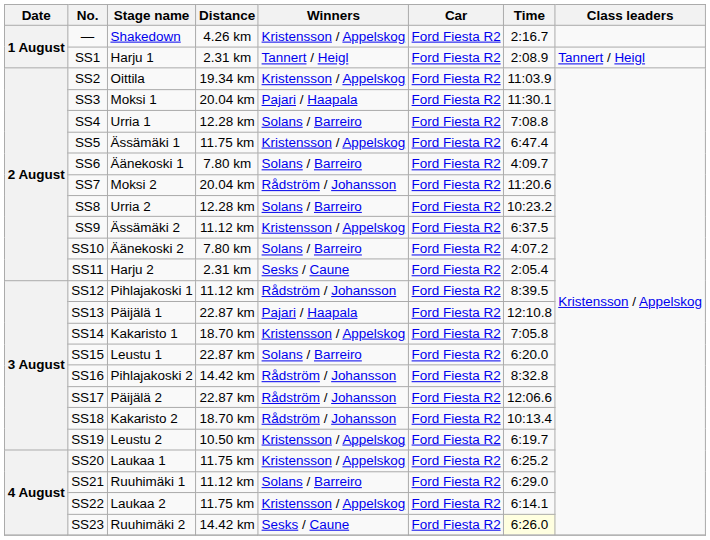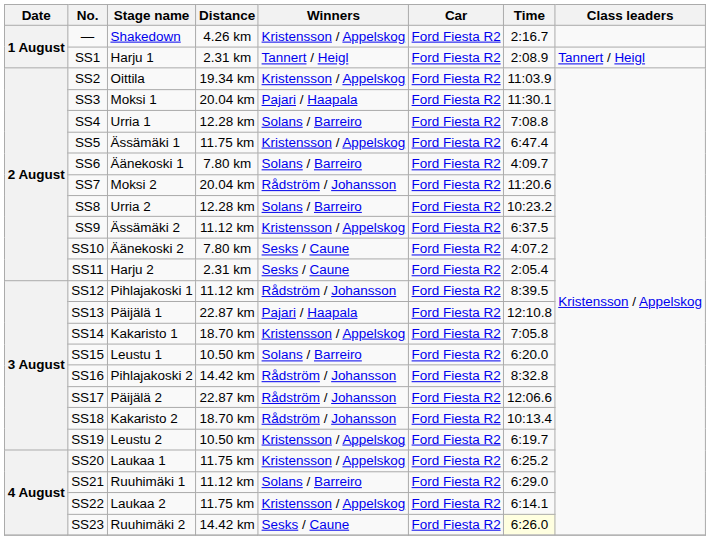 <table class="wikitable" style="font-size: 85%;">
 <tr>
 <th>Date</th>
 <th>No.</th>
 <th>Stage name</th>
 <th>Distance</th>
 <th>Winners</th>
 <th>Car</th>
 <th>Time</th>
 <th>Class leaders</th>
 </tr>
 <tr>
 <th nowrap rowspan="2">1 August</th>
 <td align="center">—</td>
 <td nowrap><a href='#'>Shakedown</a></td>
 <td align="center">4.26 km</td>
 <td nowrap><a href='#'>Kristensson</a> / <a href='#'>Appelskog</a></td>
 <td nowrap><a href='#'>Ford Fiesta R2</a></td>
 <td align="center">2:16.7</td>
 <td></td>
 </tr>
 <tr>
 <td align="center">SS1</td>
 <td>Harju 1</td>
 <td align="center">2.31 km</td>
 <td><a href='#'>Tannert</a> / <a href='#'>Heigl</a></td>
 <td><a href='#'>Ford Fiesta R2</a></td>
 <td align="center">2:08.9</td>
 <td><a href='#'>Tannert</a> / <a href='#'>Heigl</a></td>
 </tr>
 <tr>
 <th rowspan="10">2 August</th>
 <td align="center">SS2</td>
 <td>Oittila</td>
 <td align="center">19.34 km</td>
 <td><a href='#'>Kristensson</a> / <a href='#'>Appelskog</a></td>
 <td><a href='#'>Ford Fiesta R2</a></td>
 <td align="center">11:03.9</td>
 <td rowspan="22" nowrap><a href='#'>Kristensson</a> / <a href='#'>Appelskog</a></td>
 </tr>
 <tr>
 <td align="center">SS3</td>
 <td>Moksi 1</td>
 <td align="center">20.04 km</td>
 <td><a href='#'>Pajari</a> / <a href='#'>Haapala</a></td>
 <td><a href='#'>Ford Fiesta R2</a></td>
 <td align="center">11:30.1</td>
 </tr>
 <tr>
 <td align="center">SS4</td>
 <td>Urria 1</td>
 <td align="center">12.28 km</td>
 <td><a href='#'>Solans</a> / <a href='#'>Barreiro</a></td>
 <td><a href='#'>Ford Fiesta R2</a></td>
 <td align="center">7:08.8</td>
 </tr>
 <tr>
 <td align="center">SS5</td>
 <td>Ässämäki 1</td>
 <td align="center">11.75 km</td>
 <td><a href='#'>Kristensson</a> / <a href='#'>Appelskog</a></td>
 <td><a href='#'>Ford Fiesta R2</a></td>
 <td align="center">6:47.4</td>
 </tr>
 <tr>
 <td align="center">SS6</td>
 <td>Äänekoski 1</td>
 <td align="center">7.80 km</td>
 <td><a href='#'>Solans</a> / <a href='#'>Barreiro</a></td>
 <td><a href='#'>Ford Fiesta R2</a></td>
 <td align="center">4:09.7</td>
 </tr>
 <tr>
 <td align="center">SS7</td>
 <td>Moksi 2</td>
 <td align="center">20.04 km</td>
 <td><a href='#'>Rådström</a> / <a href='#'>Johansson</a></td>
 <td><a href='#'>Ford Fiesta R2</a></td>
 <td align="center">11:20.6</td>
 </tr>
 <tr>
 <td align="center">SS8</td>
 <td>Urria 2</td>
 <td align="center">12.28 km</td>
 <td><a href='#'>Solans</a> / <a href='#'>Barreiro</a></td>
 <td><a href='#'>Ford Fiesta R2</a></td>
 <td align="center">10:23.2</td>
 </tr>
 <tr>
 <td align="center">SS9</td>
 <td>Ässämäki 2</td>
 <td align="center">11.12 km</td>
 <td><a href='#'>Kristensson</a> / <a href='#'>Appelskog</a></td>
 <td><a href='#'>Ford Fiesta R2</a></td>
 <td align="center">6:37.5</td>
 </tr>
 <tr>
 <td align="center">SS10</td>
 <td>Äänekoski 2</td>
 <td align="center">7.80 km</td>
-<td><a href='#'>Solans</a> / <a href='#'>Barreiro</a></td>
+<td><a href='#'>Sesks</a> / <a href='#'>Caune</a></td>
 <td><a href='#'>Ford Fiesta R2</a></td>
 <td align="center">4:07.2</td>
 </tr>
 <tr>
 <td align="center">SS11</td>
 <td>Harju 2</td>
 <td align="center">2.31 km</td>
 <td><a href='#'>Sesks</a> / <a href='#'>Caune</a></td>
 <td><a href='#'>Ford Fiesta R2</a></td>
 <td align="center">2:05.4</td>
 </tr>
 <tr>
 <th rowspan="8">3 August</th>
 <td align="center">SS12</td>
 <td>Pihlajakoski 1</td>
 <td align="center">11.12 km</td>
 <td><a href='#'>Rådström</a> / <a href='#'>Johansson</a></td>
 <td><a href='#'>Ford Fiesta R2</a></td>
 <td align="center">8:39.5</td>
 </tr>
 <tr>
 <td align="center">SS13</td>
 <td>Päijälä 1</td>
 <td align="center">22.87 km</td>
 <td><a href='#'>Pajari</a> / <a href='#'>Haapala</a></td>
 <td><a href='#'>Ford Fiesta R2</a></td>
 <td align="center">12:10.8</td>
 </tr>
 <tr>
 <td align="center">SS14</td>
 <td>Kakaristo 1</td>
 <td align="center">18.70 km</td>
 <td><a href='#'>Kristensson</a> / <a href='#'>Appelskog</a></td>
 <td><a href='#'>Ford Fiesta R2</a></td>
 <td align="center">7:05.8</td>
 </tr>
 <tr>
 <td align="center">SS15</td>
 <td>Leustu 1</td>
-<td align="center">22.87 km</td>
+<td align="center">10.50 km</td>
 <td><a href='#'>Solans</a> / <a href='#'>Barreiro</a></td>
 <td><a href='#'>Ford Fiesta R2</a></td>
 <td align="center">6:20.0</td>
 </tr>
 <tr>
 <td align="center">SS16</td>
 <td>Pihlajakoski 2</td>
 <td align="center">14.42 km</td>
 <td><a href='#'>Rådström</a> / <a href='#'>Johansson</a></td>
 <td><a href='#'>Ford Fiesta R2</a></td>
 <td align="center">8:32.8</td>
 </tr>
 <tr>
 <td align="center">SS17</td>
 <td>Päijälä 2</td>
 <td align="center">22.87 km</td>
 <td><a href='#'>Rådström</a> / <a href='#'>Johansson</a></td>
 <td><a href='#'>Ford Fiesta R2</a></td>
 <td align="center">12:06.6</td>
 </tr>
 <tr>
 <td align="center">SS18</td>
 <td>Kakaristo 2</td>
 <td align="center">18.70 km</td>
 <td><a href='#'>Rådström</a> / <a href='#'>Johansson</a></td>
 <td><a href='#'>Ford Fiesta R2</a></td>
 <td align="center">10:13.4</td>
 </tr>
 <tr>
 <td align="center">SS19</td>
 <td>Leustu 2</td>
 <td align="center">10.50 km</td>
 <td><a href='#'>Kristensson</a> / <a href='#'>Appelskog</a></td>
 <td><a href='#'>Ford Fiesta R2</a></td>
 <td align="center">6:19.7</td>
 </tr>
 <tr>
 <th rowspan="4">4 August</th>
 <td align="center">SS20</td>
 <td>Laukaa 1</td>
 <td align="center">11.75 km</td>
 <td><a href='#'>Kristensson</a> / <a href='#'>Appelskog</a></td>
 <td><a href='#'>Ford Fiesta R2</a></td>
 <td align="center">6:25.2</td>
 </tr>
 <tr>
 <td align="center">SS21</td>
 <td>Ruuhimäki 1</td>
 <td align="center">11.12 km</td>
 <td><a href='#'>Solans</a> / <a href='#'>Barreiro</a></td>
 <td><a href='#'>Ford Fiesta R2</a></td>
 <td align="center">6:29.0</td>
 </tr>
 <tr>
 <td align="center">SS22</td>
 <td>Laukaa 2</td>
 <td align="center">11.75 km</td>
 <td><a href='#'>Kristensson</a> / <a href='#'>Appelskog</a></td>
 <td><a href='#'>Ford Fiesta R2</a></td>
 <td align="center">6:14.1</td>
 </tr>
 <tr>
 <td align="center">SS23</td>
 <td>Ruuhimäki 2</td>
 <td align="center">14.42 km</td>
 <td><a href='#'>Sesks</a> / <a href='#'>Caune</a></td>
 <td><a href='#'>Ford Fiesta R2</a></td>
 <td align="center" style="background: lightyellow;">6:26.0</td>
 </tr>
 <tr>
 </tr>
 </table>
